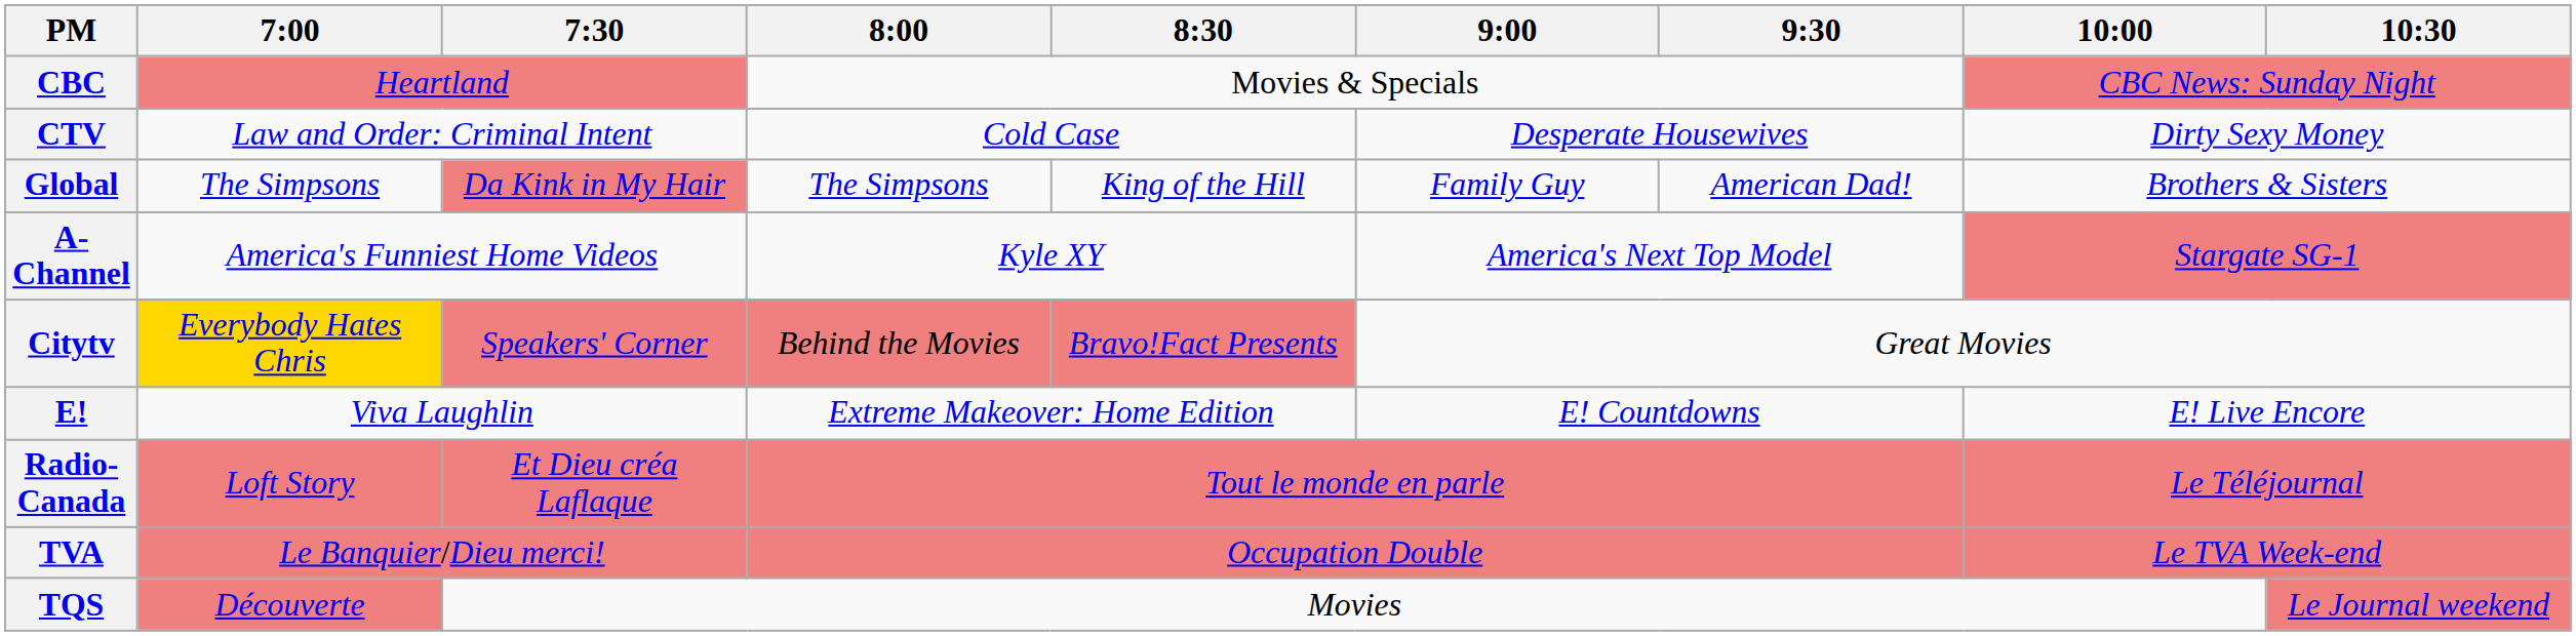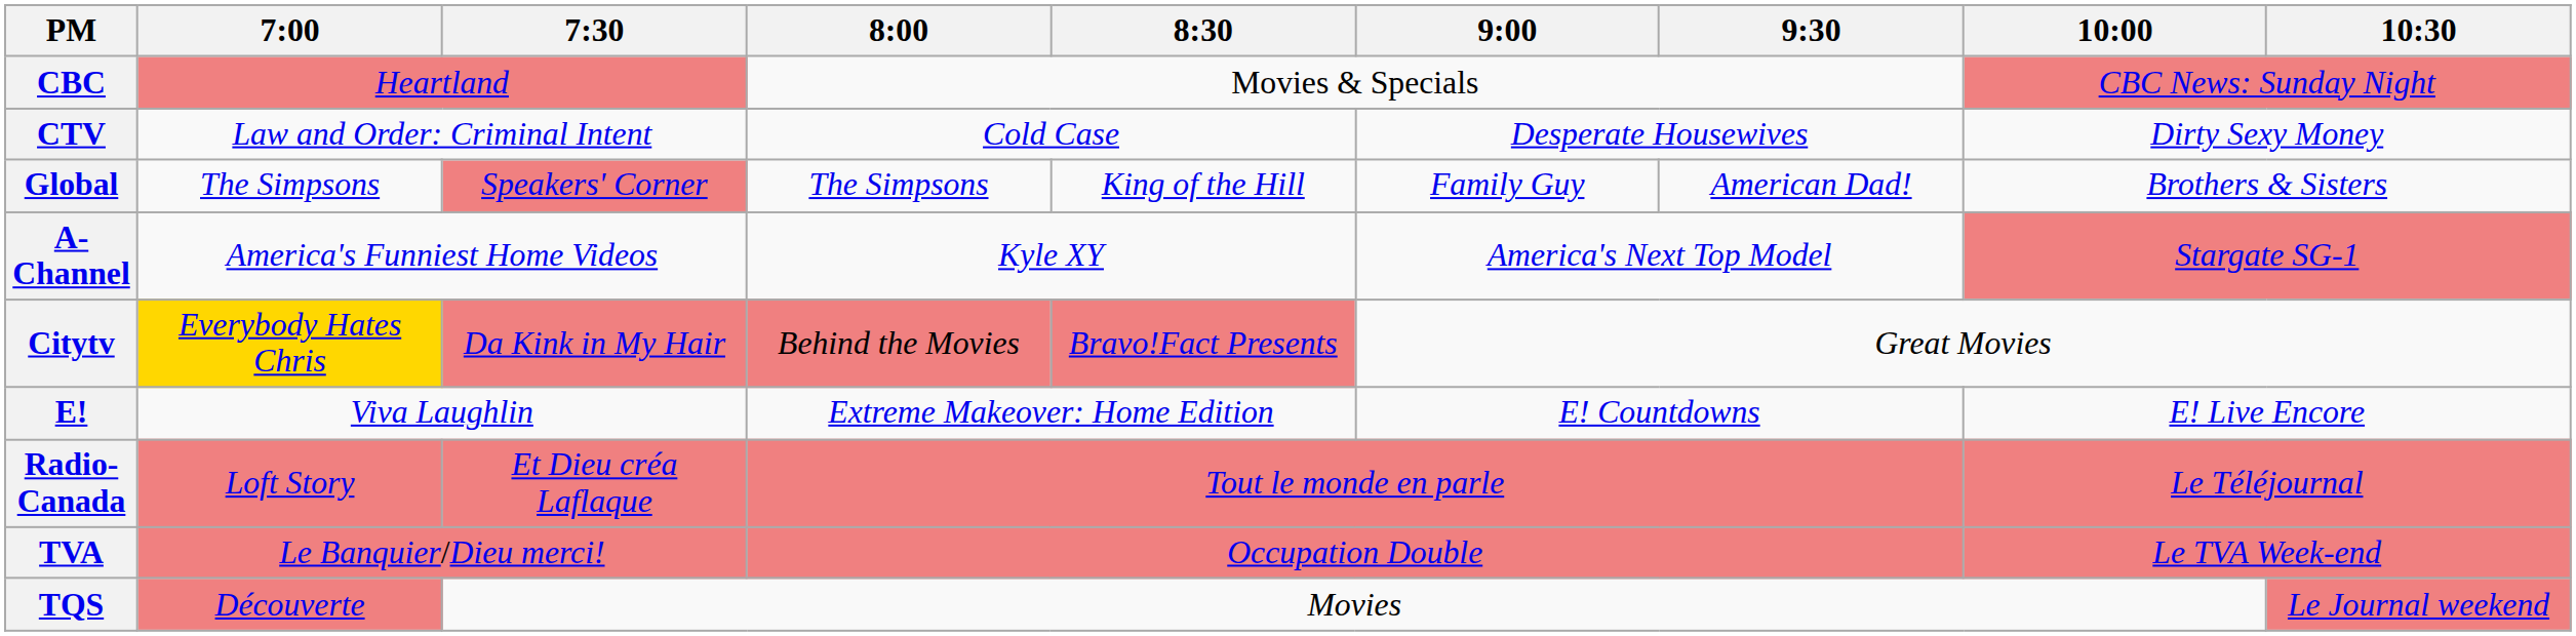 <table class="wikitable" width="100%">
 <tr>
 <th width="4%">PM</th>
 <th width="12%">7:00</th>
 <th width="12%">7:30</th>
 <th width="12%">8:00</th>
 <th width="12%">8:30</th>
 <th width="12%">9:00</th>
 <th width="12%">9:30</th>
 <th width="12%">10:00</th>
 <th width="12%">10:30</th>
 </tr>
 <tr align="center">
 <th><a href='#'>CBC</a></th>
 <td colspan="2" bgcolor="#F08080"><em><a href='#'>Heartland</a></em></td>
 <td colspan="4">Movies & Specials</td>
 <td colspan="2" bgcolor="#F08080"><em><a href='#'>CBC News: Sunday Night</a></em></td>
 </tr>
 <tr align="center">
 <th><a href='#'>CTV</a></th>
 <td colspan="2"><em><a href='#'>Law and Order: Criminal Intent</a></em></td>
 <td colspan="2"><em><a href='#'>Cold Case</a></em></td>
 <td colspan="2"><em><a href='#'>Desperate Housewives</a></em></td>
 <td colspan="2"><em><a href='#'>Dirty Sexy Money</a></em></td>
 </tr>
 <tr align="center">
 <th><a href='#'>Global</a></th>
 <td colspan="1" align=center><em><a href='#'>The Simpsons</a></em></td>
-<td colspan="1" align=center bgcolor="#F08080"><em><a href='#'>Da Kink in My Hair</a></em></td>
+<td colspan="1" align=center bgcolor="#F08080"><em><a href='#'>Speakers' Corner</a></em></td>
 <td colspan="1" align=center><em><a href='#'>The Simpsons</a></em></td>
 <td colspan="1" align=center><em><a href='#'>King of the Hill</a></em></td>
 <td colspan="1" align=center><em><a href='#'>Family Guy</a></em></td>
 <td colspan="1" align=center><em><a href='#'>American Dad!</a></em></td>
 <td colspan="2" align=center><em><a href='#'>Brothers & Sisters</a></em></td>
 </tr>
 <tr align="center">
 <th><a href='#'>A-Channel</a></th>
 <td colspan="2"><em><a href='#'>America's Funniest Home Videos</a></em></td>
 <td colspan="2"><em><a href='#'>Kyle XY</a></em></td>
 <td colspan="2"><em><a href='#'>America's Next Top Model</a></em></td>
 <td colspan="2" bgcolor="#F08080"><em><a href='#'>Stargate SG-1</a></em></td>
 </tr>
 <tr align="center">
 <th><a href='#'>Citytv</a></th>
 <td colspan="1" align=center style="background: gold;"><em><a href='#'>Everybody Hates Chris</a></em></td>
-<td colspan="1" align=center bgcolor="#F08080"><em><a href='#'>Speakers' Corner</a></em></td>
+<td colspan="1" align=center bgcolor="#F08080"><em><a href='#'>Da Kink in My Hair</a></em></td>
 <td colspan="1" align=center bgcolor="#F08080"><em>Behind the Movies</em></td>
 <td colspan="1" align=center bgcolor="#F08080"><em><a href='#'>Bravo!Fact Presents</a></em></td>
 <td colspan="4" align=center><em>Great Movies</em></td>
 </tr>
 <tr align="center">
 <th><a href='#'>E!</a></th>
 <td colspan="2" align=center><em><a href='#'>Viva Laughlin</a></em></td>
 <td colspan="2" align=center><em><a href='#'>Extreme Makeover: Home Edition</a></em></td>
 <td colspan="2" align=center><em><a href='#'>E! Countdowns</a></em></td>
 <td colspan="2" align=center><em><a href='#'>E! Live Encore</a></em></td>
 </tr>
 <tr align="center">
 <th><a href='#'>Radio-Canada</a></th>
 <td colspan="1" align=center bgcolor="#F08080"><em><a href='#'>Loft Story</a></em></td>
 <td colspan="1" align=center bgcolor="#F08080"><em><a href='#'>Et Dieu créa Laflaque</a></em></td>
 <td colspan="4" align=center bgcolor="#F08080"><em><a href='#'>Tout le monde en parle</a></em></td>
 <td colspan="2" align=center bgcolor="#F08080"><em><a href='#'>Le Téléjournal</a></em></td>
 </tr>
 <tr align="center">
 <th><a href='#'>TVA</a></th>
 <td colspan="2" align=center bgcolor="#F08080"><em><a href='#'>Le Banquier</a></em>/<em><a href='#'>Dieu merci!</a></em></td>
 <td colspan="4" align=center bgcolor="#F08080"><em><a href='#'>Occupation Double</a></em></td>
 <td colspan="2" align=center bgcolor="#F08080"><em><a href='#'>Le TVA Week-end</a></em></td>
 </tr>
 <tr align="center">
 <th><a href='#'>TQS</a></th>
 <td colspan="1" align=center bgcolor="#F08080"><em><a href='#'>Découverte</a></em></td>
 <td colspan="6" align=center><em>Movies</em></td>
 <td colspan="1" align=center bgcolor="#F08080"><em><a href='#'>Le Journal weekend</a></em></td>
 </tr>
 </table>
